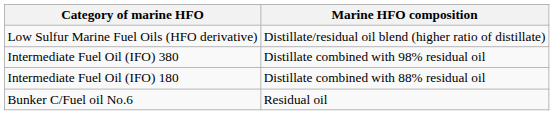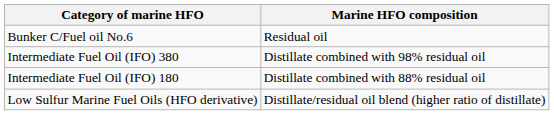 <table class="wikitable">
 <tr>
 <th>Category of marine HFO</th>
 <th>Marine HFO composition</th>
 </tr>
 <tr>
-<td>Low Sulfur Marine Fuel Oils (HFO derivative)</td>
-<td>Distillate/residual oil blend (higher ratio of distillate)</td>
+<td>Bunker C/Fuel oil No.6</td>
+<td>Residual oil</td>
 </tr>
 <tr>
 <td>Intermediate Fuel Oil (IFO) 380</td>
 <td>Distillate combined with 98% residual oil</td>
 </tr>
 <tr>
 <td>Intermediate Fuel Oil (IFO) 180</td>
 <td>Distillate combined with 88% residual oil</td>
 </tr>
 <tr>
-<td>Bunker C/Fuel oil No.6</td>
-<td>Residual oil</td>
+<td>Low Sulfur Marine Fuel Oils (HFO derivative)</td>
+<td>Distillate/residual oil blend (higher ratio of distillate)</td>
 </tr>
 </table>
